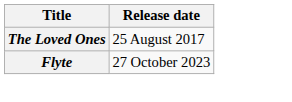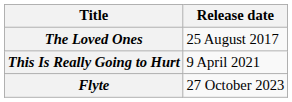 <table class="wikitable plainrowheaders">
 <tr>
 <th>Title</th>
 <th>Release date</th>
 </tr>
 <tr>
 <th scope="row"><em>The Loved Ones</em></th>
 <td>25 August 2017</td>
 </tr>
 <tr>
+<th scope="row"><em>This Is Really Going to Hurt</em></th>
+<td>9 April 2021</td>
+</tr>
+<tr>
 <th scope="row"><em>Flyte</em></th>
 <td>27 October 2023</td>
 </tr>
 </table>
